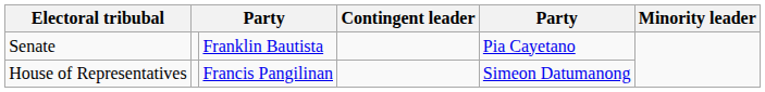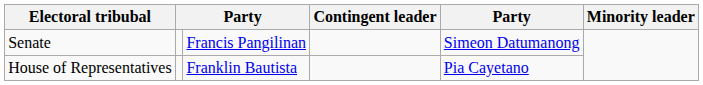 <table class=wikitable>
 <tr>
 <th>Electoral tribubal</th>
 <th colspan=2>Party</th>
 <th>Contingent leader</th>
 <th colspan=2>Party</th>
 <th>Minority leader</th>
 </tr>
 <tr>
 <td>Senate</td>
 <td></td>
+<td><a href='#'>Francis Pangilinan</a></td>
+<td></td>
+<td><a href='#'>Simeon Datumanong</a></td>
+</tr>
+<tr>
+<td>House of Representatives</td>
+<td></td>
 <td><a href='#'>Franklin Bautista</a></td>
 <td></td>
 <td><a href='#'>Pia Cayetano</a></td>
 </tr>
-<tr>
-<td>House of Representatives</td>
-<td></td>
-<td><a href='#'>Francis Pangilinan</a></td>
-<td></td>
-<td><a href='#'>Simeon Datumanong</a></td>
-</tr>
 </table>
